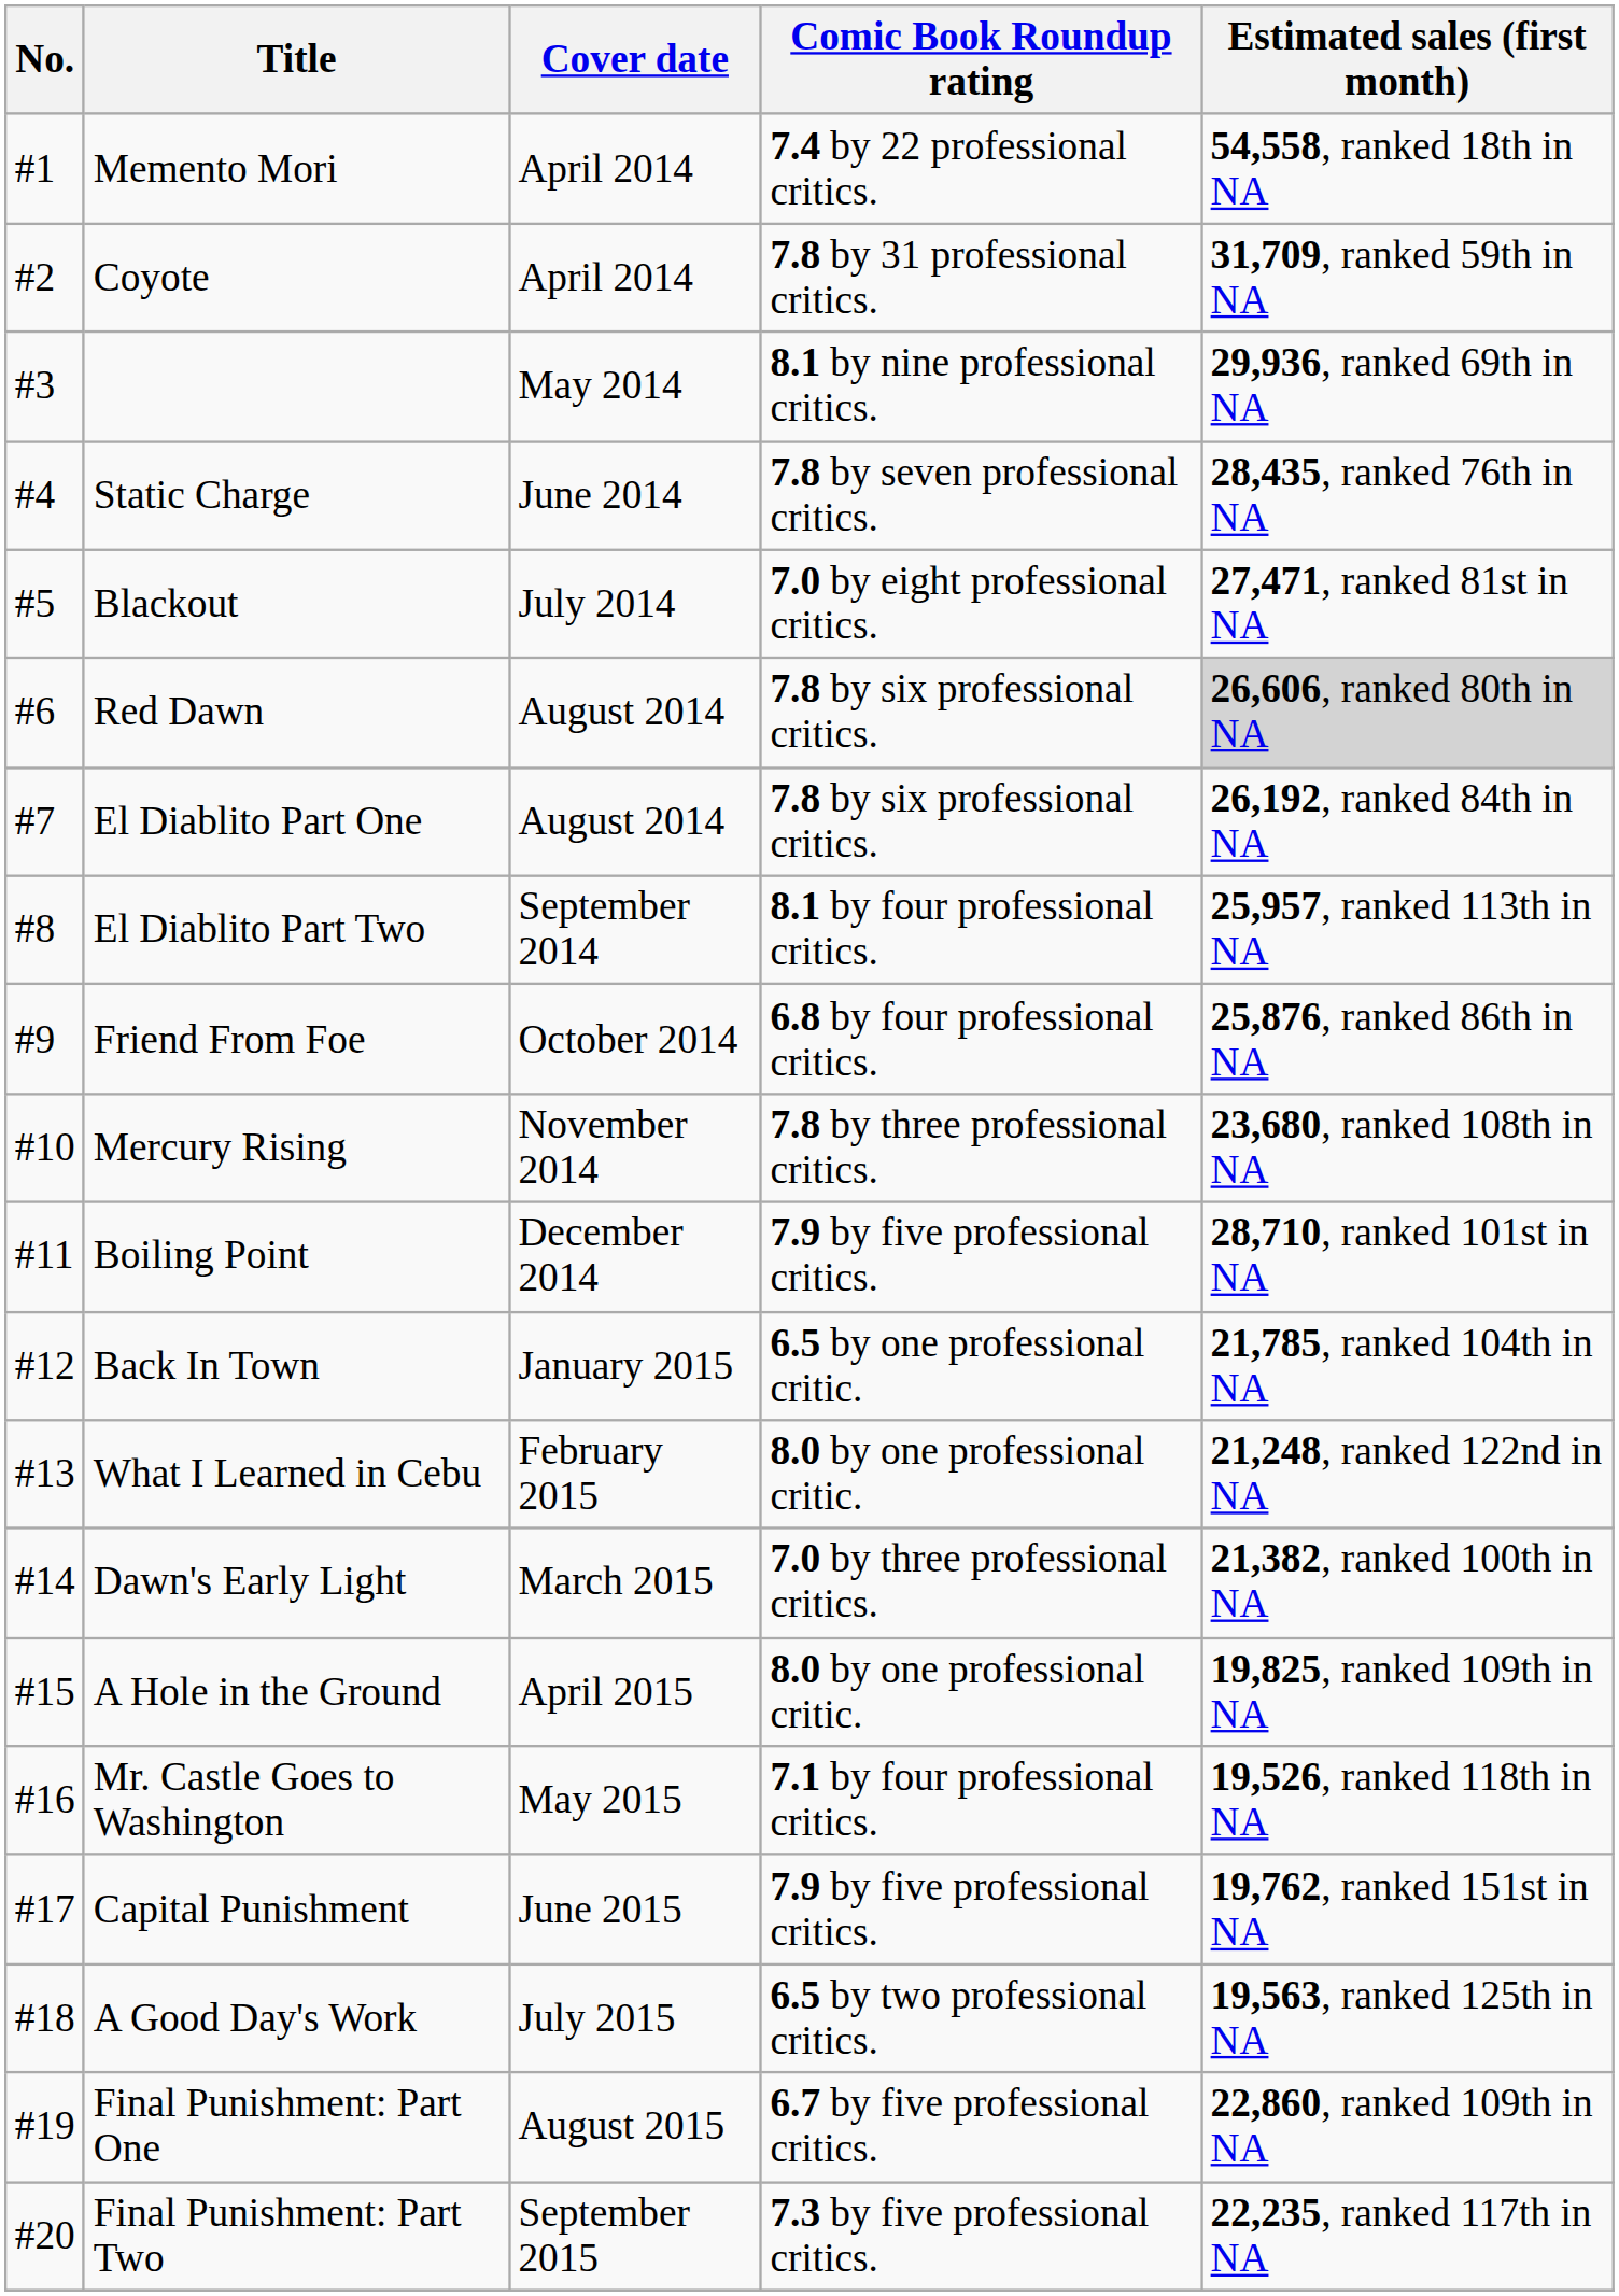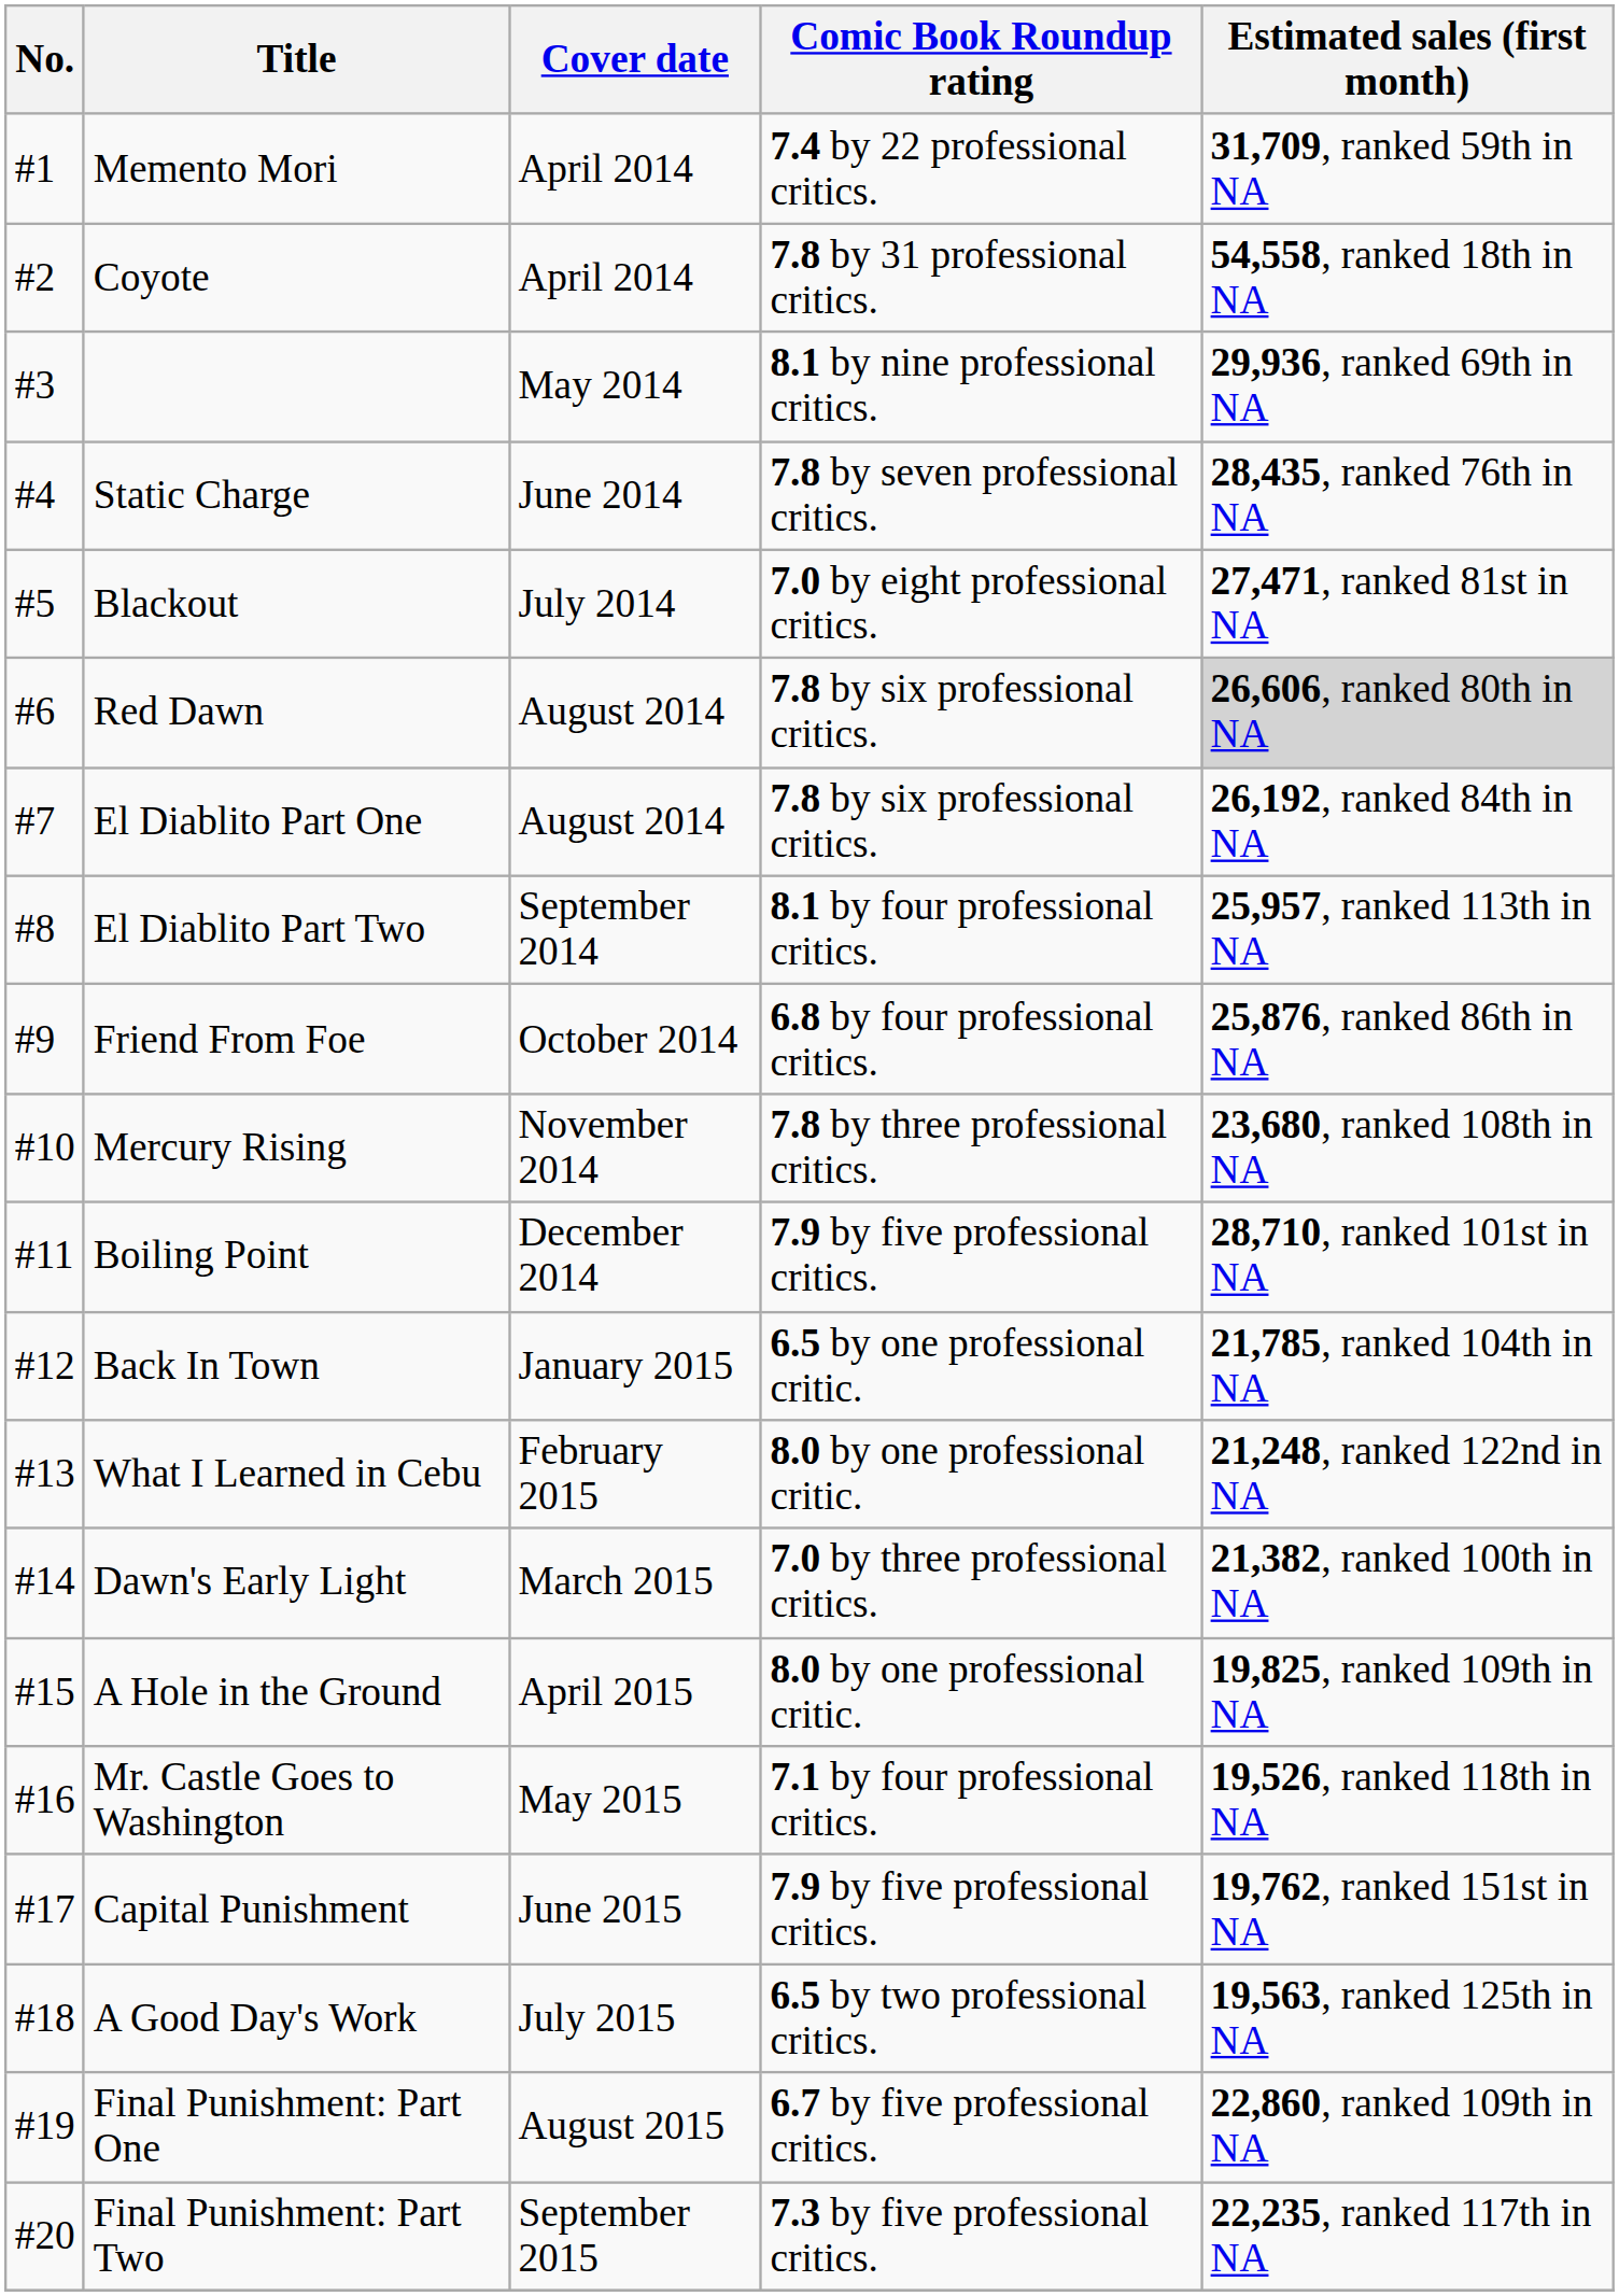 <table class="wikitable" width=72.6%>
 <tr>
 <th>No.</th>
 <th>Title</th>
 <th><a href='#'>Cover date</a></th>
 <th><a href='#'>Comic Book Roundup</a> rating</th>
 <th>Estimated sales (first month)</th>
 </tr>
 <tr>
 <td>#1</td>
 <td>Memento Mori</td>
 <td>April 2014</td>
 <td><strong>7.4</strong> by 22 professional critics.</td>
-<td><strong>54,558</strong>, ranked 18th in <a href='#'>NA</a></td>
+<td><strong>31,709</strong>, ranked 59th in <a href='#'>NA</a></td>
 </tr>
 <tr>
 <td>#2</td>
 <td>Coyote</td>
 <td>April 2014</td>
 <td><strong>7.8</strong> by 31 professional critics.</td>
-<td><strong>31,709</strong>, ranked 59th in <a href='#'>NA</a></td>
+<td><strong>54,558</strong>, ranked 18th in <a href='#'>NA</a></td>
 </tr>
 <tr>
 <td>#3</td>
 <td></td>
 <td>May 2014</td>
 <td><strong>8.1</strong> by nine professional critics.</td>
 <td><strong>29,936</strong>, ranked 69th in <a href='#'>NA</a></td>
 </tr>
 <tr>
 <td>#4</td>
 <td>Static Charge</td>
 <td>June 2014</td>
 <td><strong>7.8</strong> by seven professional critics.</td>
 <td><strong>28,435</strong>, ranked 76th in <a href='#'>NA</a></td>
 </tr>
 <tr>
 <td>#5</td>
 <td>Blackout</td>
 <td>July 2014</td>
 <td><strong>7.0</strong> by eight professional critics.</td>
 <td><strong>27,471</strong>, ranked 81st in <a href='#'>NA</a></td>
 </tr>
 <tr>
 <td>#6</td>
 <td>Red Dawn</td>
 <td>August 2014</td>
 <td><strong>7.8</strong> by six professional critics.</td>
 <td style="background: lightgrey;"><strong>26,606</strong>, ranked 80th in <a href='#'>NA</a></td>
 </tr>
 <tr>
 <td>#7</td>
 <td>El Diablito Part One</td>
 <td>August 2014</td>
 <td><strong>7.8</strong> by six professional critics.</td>
 <td><strong>26,192</strong>, ranked 84th in <a href='#'>NA</a></td>
 </tr>
 <tr>
 <td>#8</td>
 <td>El Diablito Part Two</td>
 <td>September 2014</td>
 <td><strong>8.1</strong> by four professional critics.</td>
 <td><strong>25,957</strong>, ranked 113th in <a href='#'>NA</a></td>
 </tr>
 <tr>
 <td>#9</td>
 <td>Friend From Foe</td>
 <td>October 2014</td>
 <td><strong>6.8</strong> by four professional critics.</td>
 <td><strong>25,876</strong>, ranked 86th in <a href='#'>NA</a></td>
 </tr>
 <tr>
 <td>#10</td>
 <td>Mercury Rising</td>
 <td>November 2014</td>
 <td><strong>7.8</strong> by three professional critics.</td>
 <td><strong>23,680</strong>, ranked 108th in <a href='#'>NA</a></td>
 </tr>
 <tr>
 <td>#11</td>
 <td>Boiling Point</td>
 <td>December 2014</td>
 <td><strong>7.9</strong> by five professional critics.</td>
 <td><strong>28,710</strong>, ranked 101st in <a href='#'>NA</a></td>
 </tr>
 <tr>
 <td>#12</td>
 <td>Back In Town</td>
 <td>January 2015</td>
 <td><strong>6.5</strong> by one professional critic.</td>
 <td><strong>21,785</strong>, ranked 104th in <a href='#'>NA</a></td>
 </tr>
 <tr>
 <td>#13</td>
 <td>What I Learned in Cebu</td>
 <td>February 2015</td>
 <td><strong>8.0</strong> by one professional critic.</td>
 <td><strong>21,248</strong>, ranked 122nd in <a href='#'>NA</a></td>
 </tr>
 <tr>
 <td>#14</td>
 <td>Dawn's Early Light</td>
 <td>March 2015</td>
 <td><strong>7.0</strong> by three professional critics.</td>
 <td><strong>21,382</strong>, ranked 100th in <a href='#'>NA</a></td>
 </tr>
 <tr>
 <td>#15</td>
 <td>A Hole in the Ground</td>
 <td>April 2015</td>
 <td><strong>8.0</strong> by one professional critic.</td>
 <td><strong>19,825</strong>, ranked 109th in <a href='#'>NA</a></td>
 </tr>
 <tr>
 <td>#16</td>
 <td>Mr. Castle Goes to Washington</td>
 <td>May 2015</td>
 <td><strong>7.1</strong> by four professional critics.</td>
 <td><strong>19,526</strong>, ranked 118th in <a href='#'>NA</a></td>
 </tr>
 <tr>
 <td>#17</td>
 <td>Capital Punishment</td>
 <td>June 2015</td>
 <td><strong>7.9</strong> by five professional critics.</td>
 <td><strong>19,762</strong>, ranked 151st in <a href='#'>NA</a></td>
 </tr>
 <tr>
 <td>#18</td>
 <td>A Good Day's Work</td>
 <td>July 2015</td>
 <td><strong>6.5</strong> by two professional critics.</td>
 <td><strong>19,563</strong>, ranked 125th in <a href='#'>NA</a></td>
 </tr>
 <tr>
 <td>#19</td>
 <td>Final Punishment: Part One</td>
 <td>August 2015</td>
 <td><strong>6.7</strong> by five professional critics.</td>
 <td><strong>22,860</strong>, ranked 109th in <a href='#'>NA</a></td>
 </tr>
 <tr>
 <td>#20</td>
 <td>Final Punishment: Part Two</td>
 <td>September 2015</td>
 <td><strong>7.3</strong> by five professional critics.</td>
 <td><strong>22,235</strong>, ranked 117th in <a href='#'>NA</a></td>
 </tr>
 <tr>
 </tr>
 </table>
